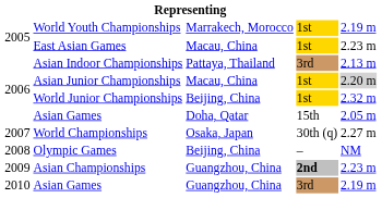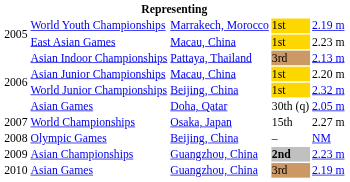 <table>
 <tr>
 <th colspan="6">Representing </th>
 </tr>
 <tr>
 <td rowspan=2>2005</td>
 <td><a href='#'>World Youth Championships</a></td>
 <td><a href='#'>Marrakech, Morocco</a></td>
 <td bgcolor=gold>1st</td>
 <td><a href='#'>2.19 m</a></td>
 </tr>
 <tr>
 <td><a href='#'>East Asian Games</a></td>
 <td><a href='#'>Macau, China</a></td>
 <td bgcolor=gold>1st</td>
 <td>2.23 m</td>
 </tr>
 <tr>
 <td rowspan=4>2006</td>
 <td><a href='#'>Asian Indoor Championships</a></td>
 <td><a href='#'>Pattaya, Thailand</a></td>
 <td bgcolor=cc9966>3rd</td>
 <td><a href='#'>2.13 m</a></td>
 </tr>
 <tr>
 <td><a href='#'>Asian Junior Championships</a></td>
 <td><a href='#'>Macau, China</a></td>
 <td bgcolor=gold>1st</td>
-<td style="background: lightgrey;">2.20 m</td>
+<td>2.20 m</td>
 </tr>
 <tr>
 <td><a href='#'>World Junior Championships</a></td>
 <td><a href='#'>Beijing, China</a></td>
 <td bgcolor=gold>1st</td>
 <td><a href='#'>2.32 m</a></td>
 </tr>
 <tr>
 <td><a href='#'>Asian Games</a></td>
 <td><a href='#'>Doha, Qatar</a></td>
-<td>15th</td>
+<td>30th (q)</td>
 <td><a href='#'>2.05 m</a></td>
 </tr>
 <tr>
 <td>2007</td>
 <td><a href='#'>World Championships</a></td>
 <td><a href='#'>Osaka, Japan</a></td>
-<td>30th (q)</td>
+<td>15th</td>
 <td>2.27 m</td>
 </tr>
 <tr>
 <td>2008</td>
 <td><a href='#'>Olympic Games</a></td>
 <td><a href='#'>Beijing, China</a></td>
 <td>–</td>
 <td><a href='#'>NM</a></td>
 </tr>
 <tr>
 <td>2009</td>
 <td><a href='#'>Asian Championships</a></td>
 <td><a href='#'>Guangzhou, China</a></td>
 <td bgcolor=silver><strong>2nd</strong></td>
 <td><a href='#'>2.23 m</a></td>
 </tr>
 <tr>
 <td>2010</td>
 <td><a href='#'>Asian Games</a></td>
 <td><a href='#'>Guangzhou, China</a></td>
 <td bgcolor=cc9966>3rd</td>
 <td><a href='#'>2.19 m</a></td>
 </tr>
 </table>
